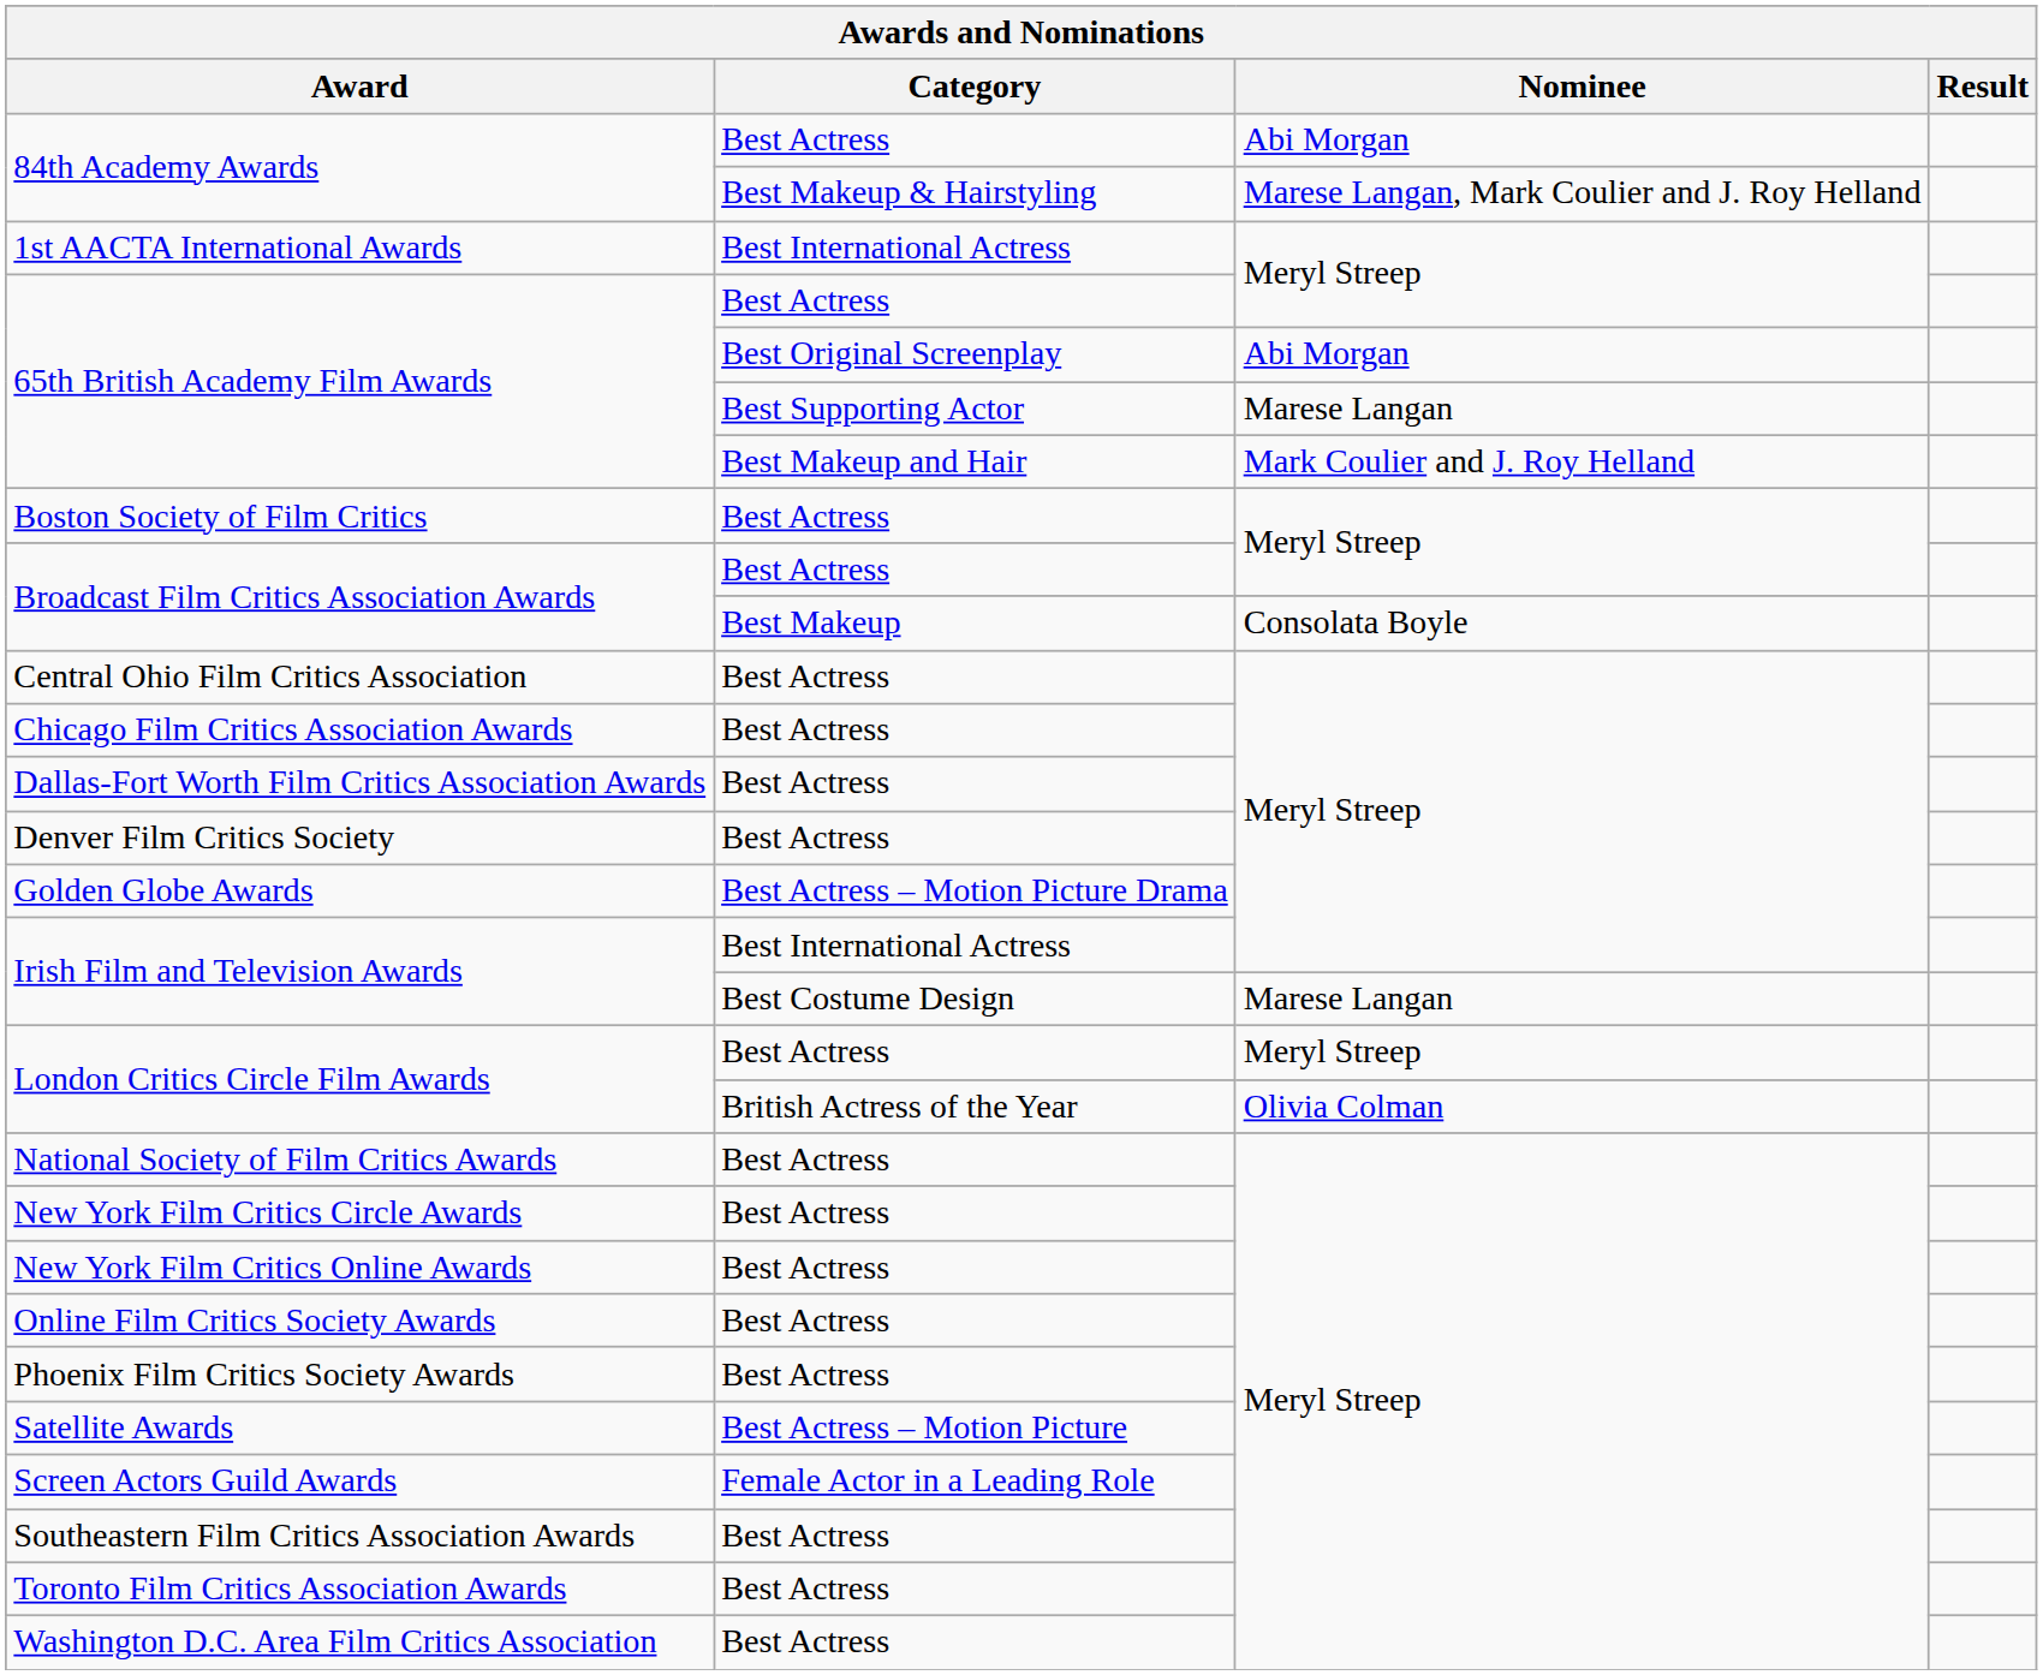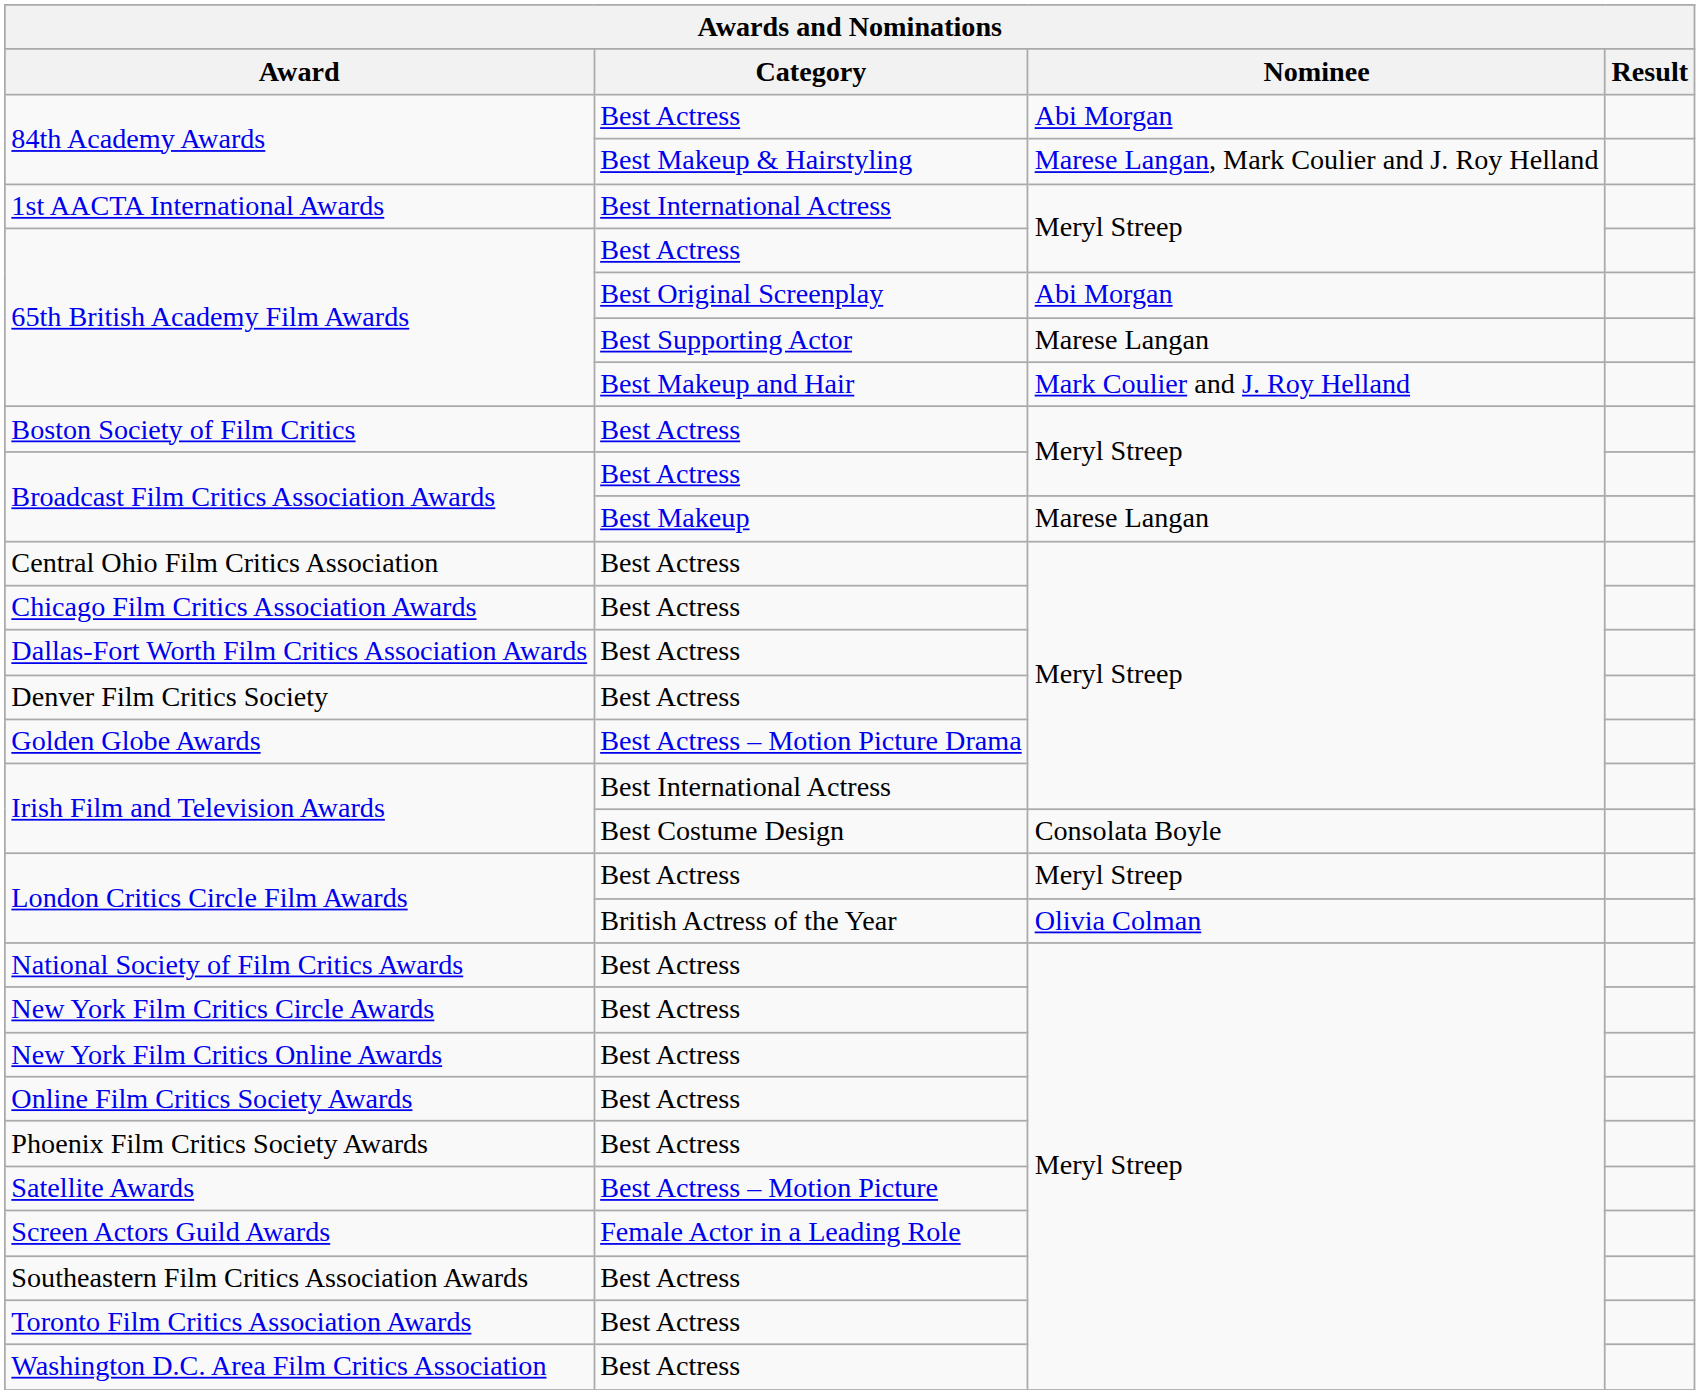 <table class="wikitable sortable">
 <tr align="center">
 <th colspan=4>Awards and Nominations</th>
 </tr>
 <tr align="center">
 <th>Award</th>
 <th>Category</th>
 <th>Nominee</th>
 <th>Result</th>
 </tr>
 <tr>
 <td rowspan="2"><a href='#'>84th Academy Awards</a></td>
 <td><a href='#'>Best Actress</a></td>
 <td><a href='#'>Abi Morgan</a></td>
 <td></td>
 </tr>
 <tr>
 <td><a href='#'>Best Makeup & Hairstyling</a></td>
 <td><a href='#'>Marese Langan</a>, Mark Coulier and J. Roy Helland</td>
 <td></td>
 </tr>
 <tr>
 <td><a href='#'>1st AACTA International Awards</a></td>
 <td><a href='#'>Best International Actress</a></td>
 <td rowspan="2">Meryl Streep</td>
 <td></td>
 </tr>
 <tr>
 <td rowspan="4"><a href='#'>65th British Academy Film Awards</a></td>
 <td><a href='#'>Best Actress</a></td>
 <td></td>
 </tr>
 <tr>
 <td><a href='#'>Best Original Screenplay</a></td>
 <td><a href='#'>Abi Morgan</a></td>
 <td></td>
 </tr>
 <tr>
 <td><a href='#'>Best Supporting Actor</a></td>
 <td>Marese Langan</td>
 <td></td>
 </tr>
 <tr>
 <td><a href='#'>Best Makeup and Hair</a></td>
 <td><a href='#'>Mark Coulier</a> and <a href='#'>J. Roy Helland</a></td>
 <td></td>
 </tr>
 <tr>
 <td><a href='#'>Boston Society of Film Critics</a></td>
 <td><a href='#'>Best Actress</a></td>
 <td rowspan="2">Meryl Streep</td>
 <td></td>
 </tr>
 <tr>
 <td rowspan=2><a href='#'>Broadcast Film Critics Association Awards</a></td>
 <td><a href='#'>Best Actress</a></td>
 <td></td>
 </tr>
 <tr>
 <td><a href='#'>Best Makeup</a></td>
-<td>Consolata Boyle</td>
+<td>Marese Langan</td>
 <td></td>
 </tr>
 <tr>
 <td>Central Ohio Film Critics Association</td>
 <td>Best Actress</td>
 <td rowspan="6">Meryl Streep</td>
 <td></td>
 </tr>
 <tr>
 <td><a href='#'>Chicago Film Critics Association Awards</a></td>
 <td>Best Actress</td>
 <td></td>
 </tr>
 <tr>
 <td><a href='#'>Dallas-Fort Worth Film Critics Association Awards</a></td>
 <td>Best Actress</td>
 <td></td>
 </tr>
 <tr>
 <td>Denver Film Critics Society</td>
 <td>Best Actress</td>
 <td></td>
 </tr>
 <tr>
 <td><a href='#'>Golden Globe Awards</a></td>
 <td><a href='#'>Best Actress – Motion Picture Drama</a></td>
 <td></td>
 </tr>
 <tr>
 <td rowspan=2><a href='#'>Irish Film and Television Awards</a></td>
 <td>Best International Actress</td>
 <td></td>
 </tr>
 <tr>
 <td>Best Costume Design</td>
-<td>Marese Langan</td>
+<td>Consolata Boyle</td>
 <td></td>
 </tr>
 <tr>
 <td rowspan=2><a href='#'>London Critics Circle Film Awards</a></td>
 <td>Best Actress</td>
 <td>Meryl Streep</td>
 <td></td>
 </tr>
 <tr>
 <td>British Actress of the Year</td>
 <td><a href='#'>Olivia Colman</a></td>
 <td></td>
 </tr>
 <tr>
 <td><a href='#'>National Society of Film Critics Awards</a></td>
 <td>Best Actress</td>
 <td rowspan="10">Meryl Streep</td>
 <td></td>
 </tr>
 <tr>
 <td><a href='#'>New York Film Critics Circle Awards</a></td>
 <td>Best Actress</td>
 <td></td>
 </tr>
 <tr>
 <td><a href='#'>New York Film Critics Online Awards</a></td>
 <td>Best Actress</td>
 <td></td>
 </tr>
 <tr>
 <td><a href='#'>Online Film Critics Society Awards</a></td>
 <td>Best Actress</td>
 <td></td>
 </tr>
 <tr>
 <td>Phoenix Film Critics Society Awards</td>
 <td>Best Actress</td>
 <td></td>
 </tr>
 <tr>
 <td><a href='#'>Satellite Awards</a></td>
 <td><a href='#'>Best Actress – Motion Picture</a></td>
 <td></td>
 </tr>
 <tr>
 <td><a href='#'>Screen Actors Guild Awards</a></td>
 <td><a href='#'>Female Actor in a Leading Role</a></td>
 <td></td>
 </tr>
 <tr>
 <td>Southeastern Film Critics Association Awards</td>
 <td>Best Actress</td>
 <td></td>
 </tr>
 <tr>
 <td><a href='#'>Toronto Film Critics Association Awards</a></td>
 <td>Best Actress</td>
 <td></td>
 </tr>
 <tr>
 <td><a href='#'>Washington D.C. Area Film Critics Association</a></td>
 <td>Best Actress</td>
 <td></td>
 </tr>
 </table>
